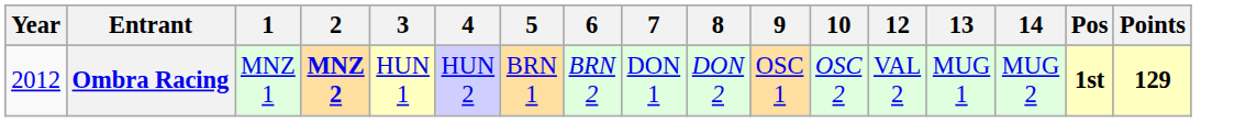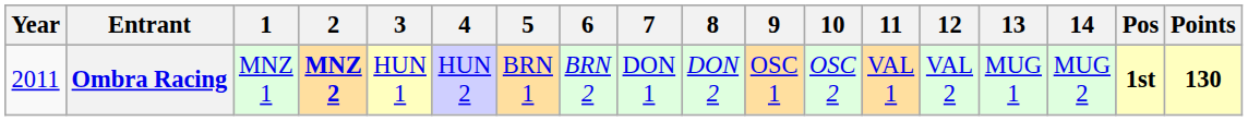 <table class="wikitable" style="text-align:center; font-size:85%">
 <tr>
 <th>Year</th>
 <th>Entrant</th>
 <th>1</th>
 <th>2</th>
 <th>3</th>
 <th>4</th>
 <th>5</th>
 <th>6</th>
 <th>7</th>
 <th>8</th>
 <th>9</th>
 <th>10</th>
+<th>11</th>
 <th>12</th>
 <th>13</th>
 <th>14</th>
 <th>Pos</th>
 <th>Points</th>
 </tr>
 <tr>
-<td><a href='#'>2012</a></td>
+<td><a href='#'>2011</a></td>
 <th nowrap><a href='#'>Ombra Racing</a></th>
 <td style="background:#DFFFDF;"><a href='#'>MNZ<br>1</a><br></td>
 <td style="background:#FFDF9F;"><strong><a href='#'>MNZ<br>2</a><br></strong></td>
 <td style="background:#FFFFBF;"><a href='#'>HUN<br>1</a><br></td>
 <td style="background:#CFCFFF;"><a href='#'>HUN<br>2</a><br></td>
 <td style="background:#FFDF9F;"><a href='#'>BRN<br>1</a><br></td>
 <td style="background:#DFFFDF;"><em><a href='#'>BRN<br>2</a></em><br></td>
 <td style="background:#DFFFDF;"><a href='#'>DON<br>1</a><br></td>
 <td style="background:#DFFFDF;"><em><a href='#'>DON<br>2</a></em><br></td>
 <td style="background:#FFDF9F;"><a href='#'>OSC<br>1</a><br></td>
 <td style="background:#DFFFDF;"><em><a href='#'>OSC<br>2</a></em><br></td>
+<td style="background:#FFDF9F;"><a href='#'>VAL<br>1</a><br></td>
 <td style="background:#DFFFDF;"><a href='#'>VAL<br>2</a><br></td>
 <td style="background:#DFFFDF;"><a href='#'>MUG<br>1</a><br></td>
 <td style="background:#DFFFDF;"><a href='#'>MUG<br>2</a><br></td>
 <th style="background:#FFFFBF;">1st</th>
-<th style="background:#FFFFBF;">129</th>
+<th style="background:#FFFFBF;">130</th>
 </tr>
 </table>
